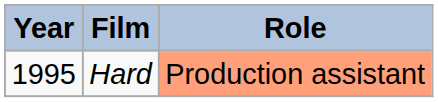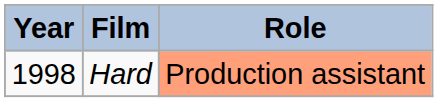 <table class="wikitable" style="font-size:95%;">
 <tr>
 <th style="background:#B0C4DE;">Year</th>
 <th style="background:#B0C4DE;">Film</th>
 <th style="background:#B0C4DE;">Role</th>
 </tr>
 <tr>
-<td>1995</td>
+<td>1998</td>
 <td><em>Hard</em></td>
 <td style="background: lightsalmon;">Production assistant</td>
 </tr>
 </table>
